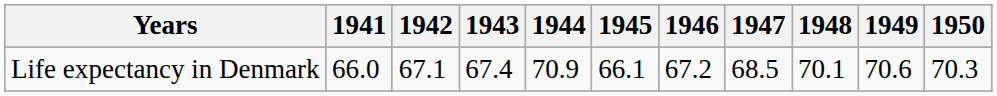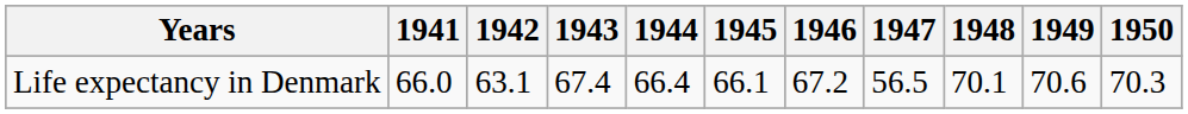 <table class="wikitable">
 <tr>
 <th>Years</th>
 <th>1941</th>
 <th>1942</th>
 <th>1943</th>
 <th>1944</th>
 <th>1945</th>
 <th>1946</th>
 <th>1947</th>
 <th>1948</th>
 <th>1949</th>
 <th>1950</th>
 </tr>
 <tr>
 <td>Life expectancy in Denmark</td>
 <td>66.0</td>
-<td>67.1</td>
+<td>63.1</td>
 <td>67.4</td>
-<td>70.9</td>
+<td>66.4</td>
 <td>66.1</td>
 <td>67.2</td>
-<td>68.5</td>
+<td>56.5</td>
 <td>70.1</td>
 <td>70.6</td>
 <td>70.3</td>
 </tr>
 </table>
